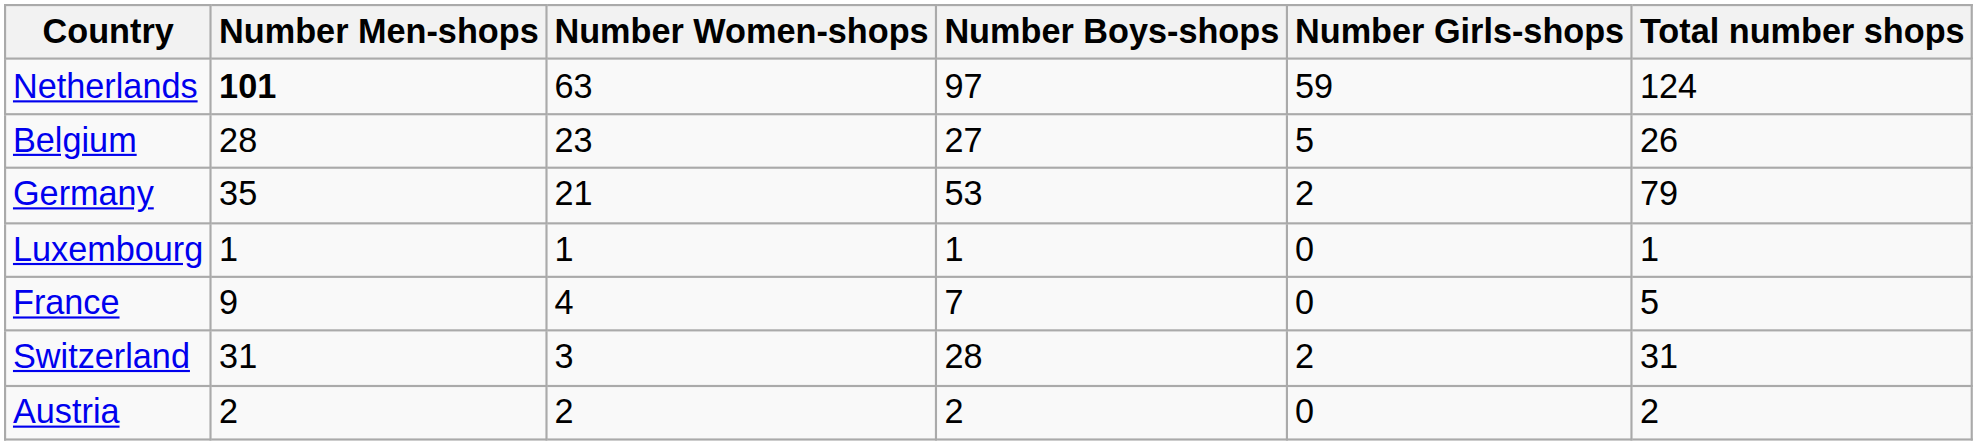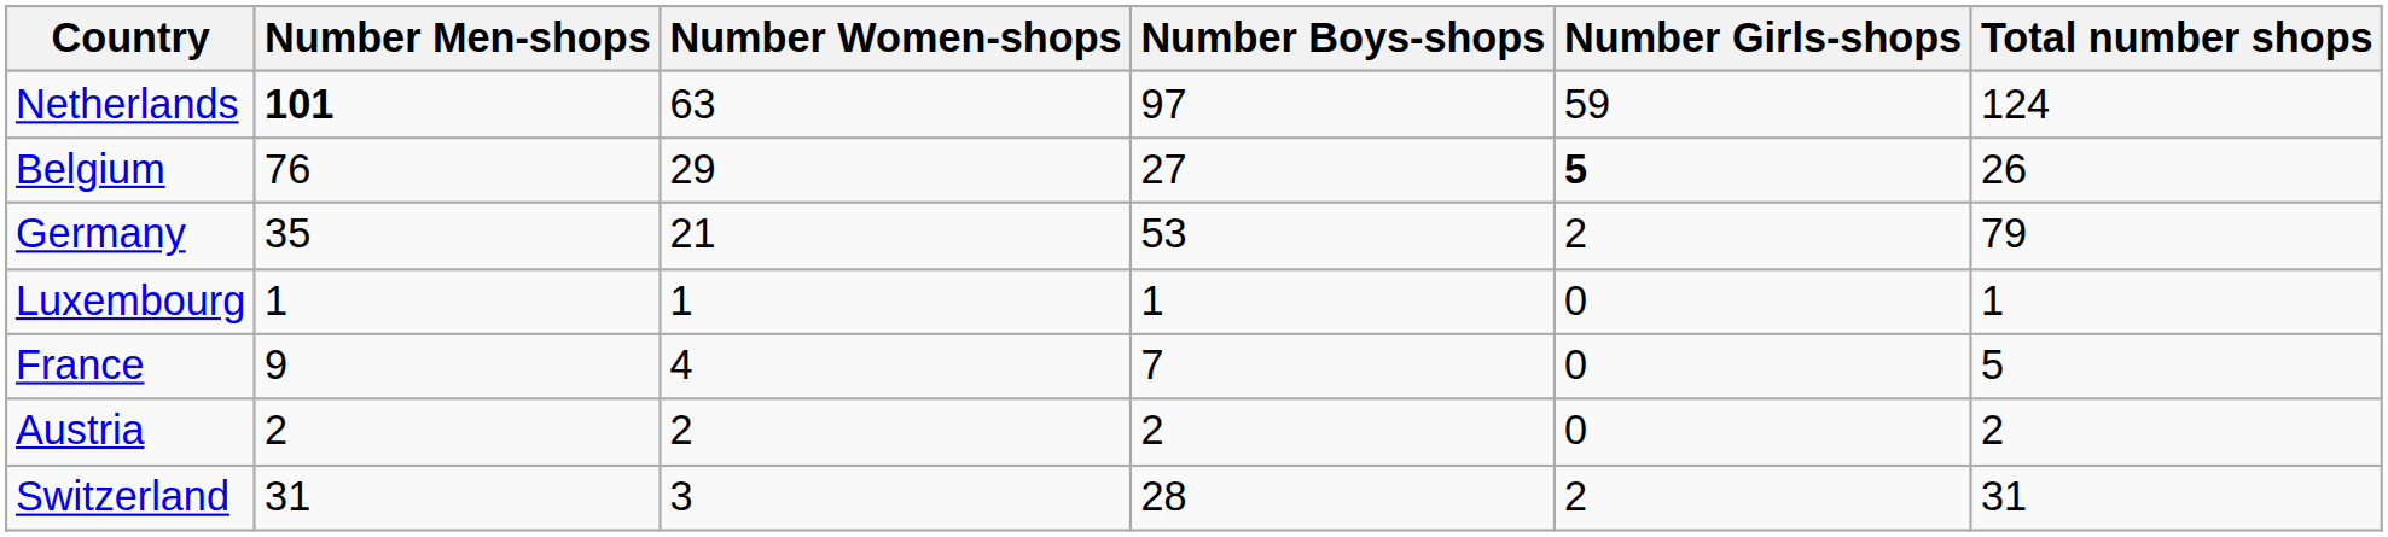 <table class="wikitable sortable">
 <tr>
 <th>Country</th>
 <th>Number Men-shops</th>
 <th>Number Women-shops</th>
 <th>Number Boys-shops</th>
 <th>Number Girls-shops</th>
 <th>Total number shops</th>
 </tr>
 <tr>
 <td><a href='#'>Netherlands</a></td>
 <td><strong>101</strong></td>
 <td>63</td>
 <td>97</td>
 <td>59</td>
 <td>124</td>
 </tr>
 <tr>
 <td><a href='#'>Belgium</a></td>
-<td>28</td>
-<td>23</td>
+<td>76</td>
+<td>29</td>
 <td>27</td>
-<td>5</td>
+<td><strong>5</strong></td>
 <td>26</td>
 </tr>
 <tr>
 <td><a href='#'>Germany</a></td>
 <td>35</td>
 <td>21</td>
 <td>53</td>
 <td>2</td>
 <td>79</td>
 </tr>
 <tr>
 <td><a href='#'>Luxembourg</a></td>
 <td>1</td>
 <td>1</td>
 <td>1</td>
 <td>0</td>
 <td>1</td>
 </tr>
 <tr>
 <td><a href='#'>France</a></td>
 <td>9</td>
 <td>4</td>
 <td>7</td>
 <td>0</td>
 <td>5</td>
 </tr>
 <tr>
+<td><a href='#'>Austria</a></td>
+<td>2</td>
+<td>2</td>
+<td>2</td>
+<td>0</td>
+<td>2</td>
+</tr>
+<tr>
 <td><a href='#'>Switzerland</a></td>
 <td>31</td>
 <td>3</td>
 <td>28</td>
 <td>2</td>
 <td>31</td>
 </tr>
-<tr>
-<td><a href='#'>Austria</a></td>
-<td>2</td>
-<td>2</td>
-<td>2</td>
-<td>0</td>
-<td>2</td>
-</tr>
 </table>
